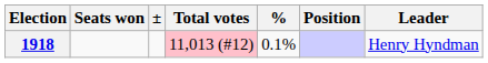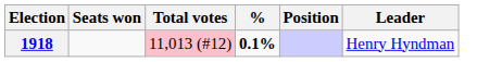 <table class="wikitable sortable">
 <tr>
 <th>Election</th>
 <th>Seats won</th>
-<th>±</th>
 <th>Total votes</th>
 <th>%</th>
 <th>Position</th>
 <th>Leader</th>
 </tr>
 <tr>
 <th><a href='#'>1918</a></th>
 <td></td>
-<td></td>
 <td style="background: pink;">11,013 (#12)</td>
-<td>0.1%</td>
+<td><strong>0.1%</strong></td>
 <td style="background:#ccf;"></td>
 <td><a href='#'>Henry Hyndman</a></td>
 </tr>
 </table>
